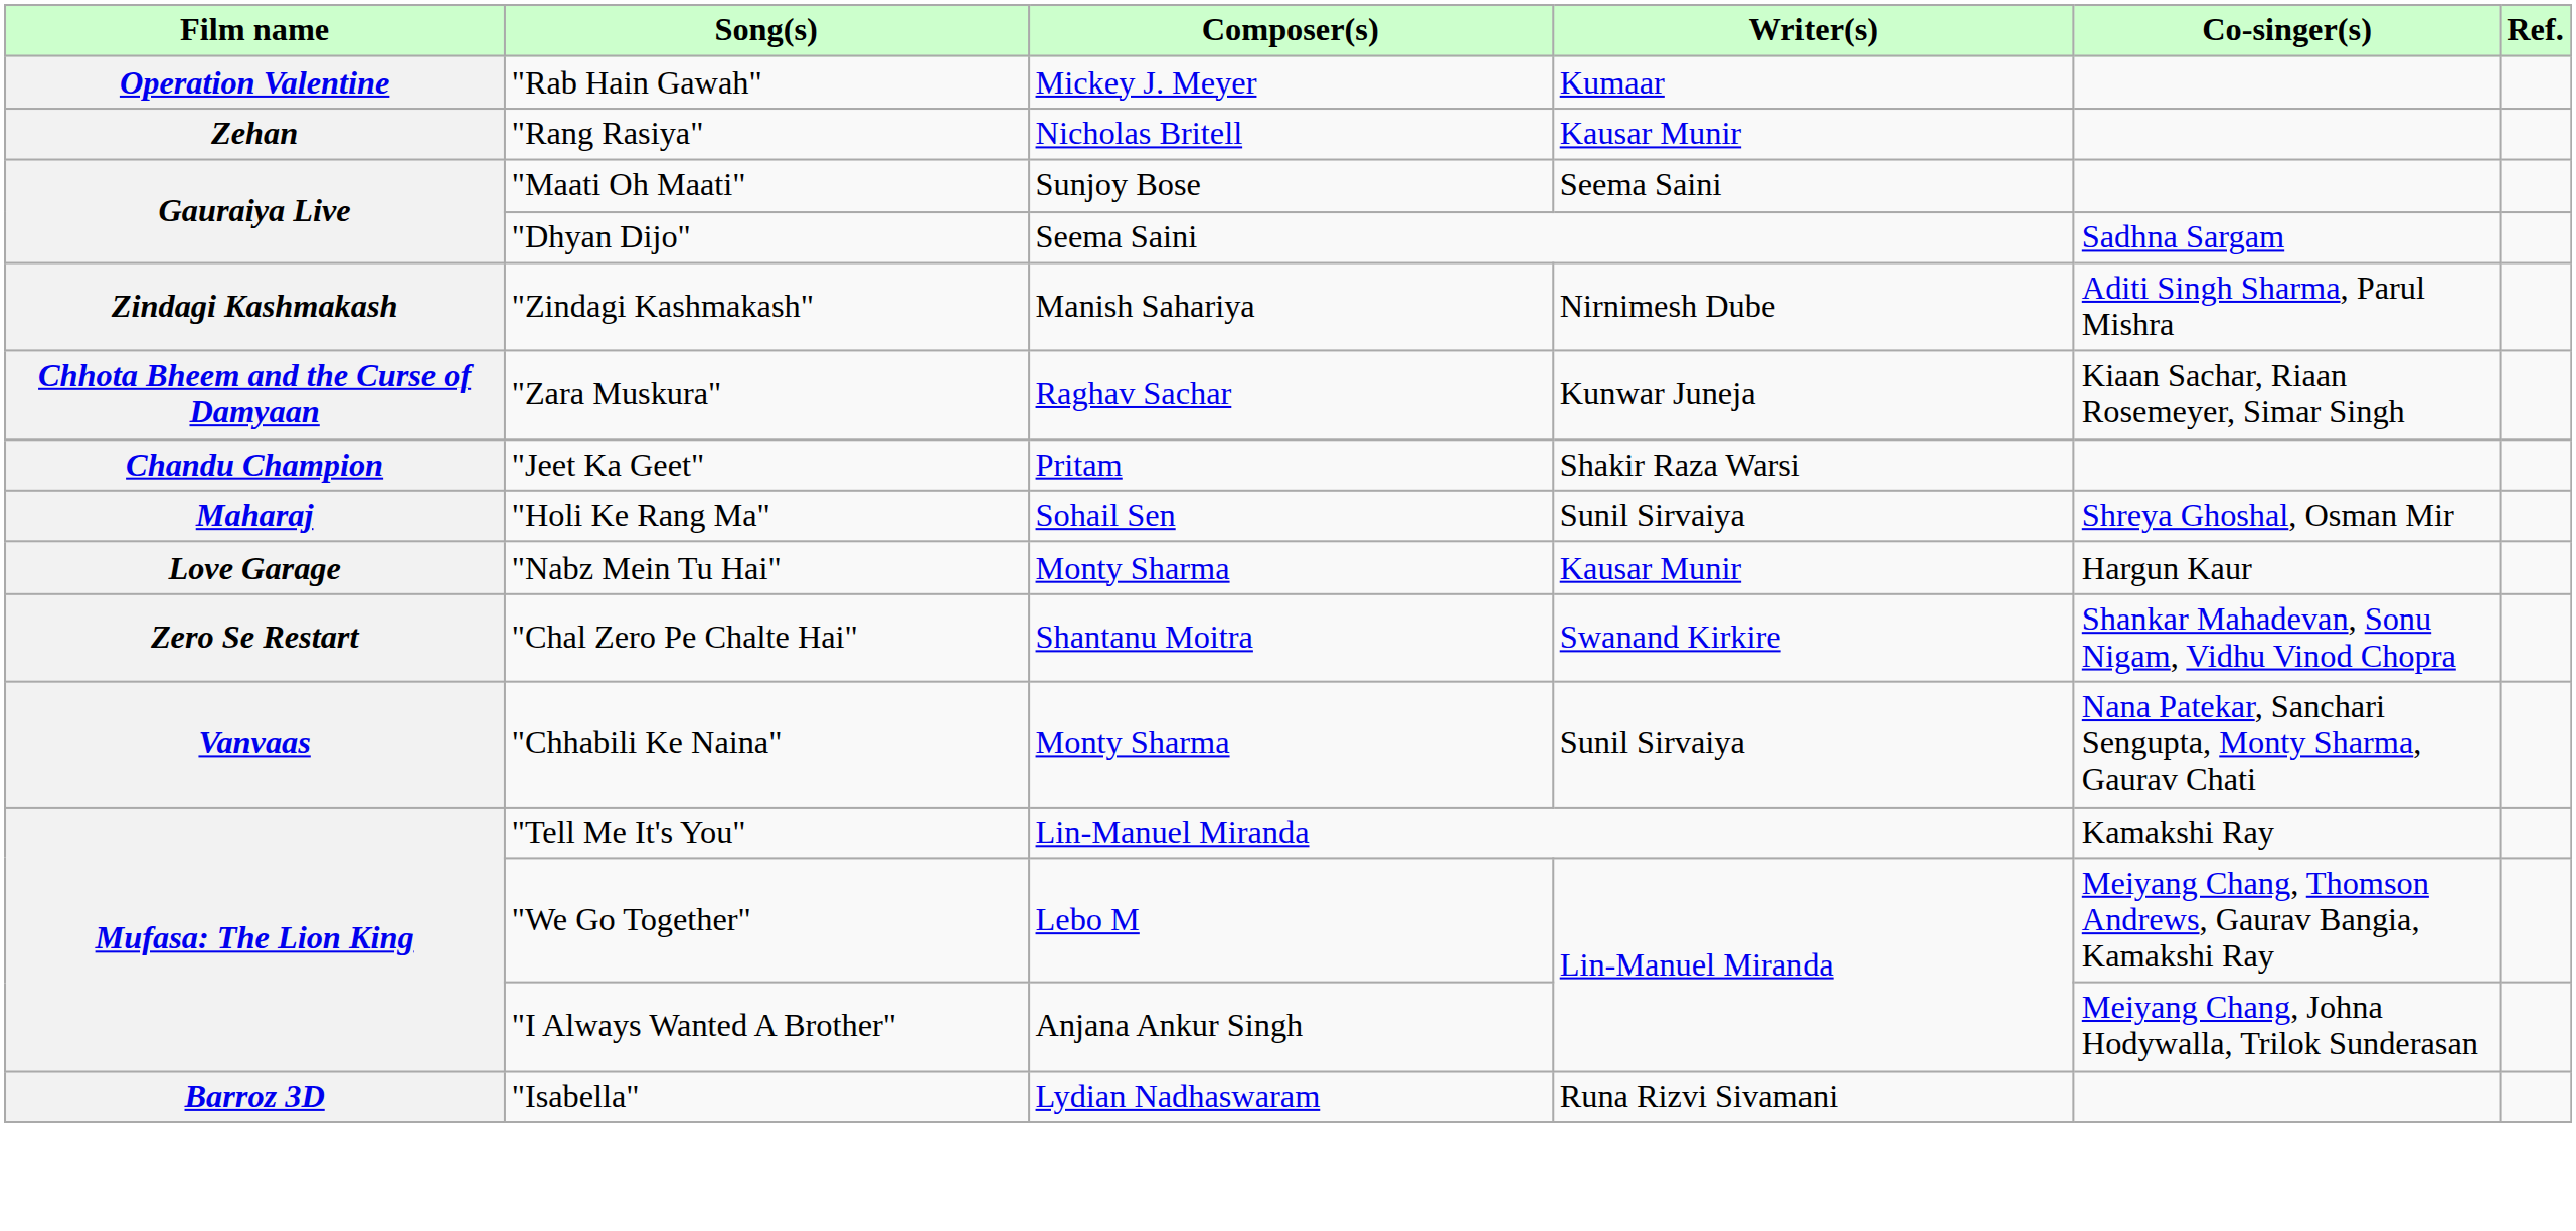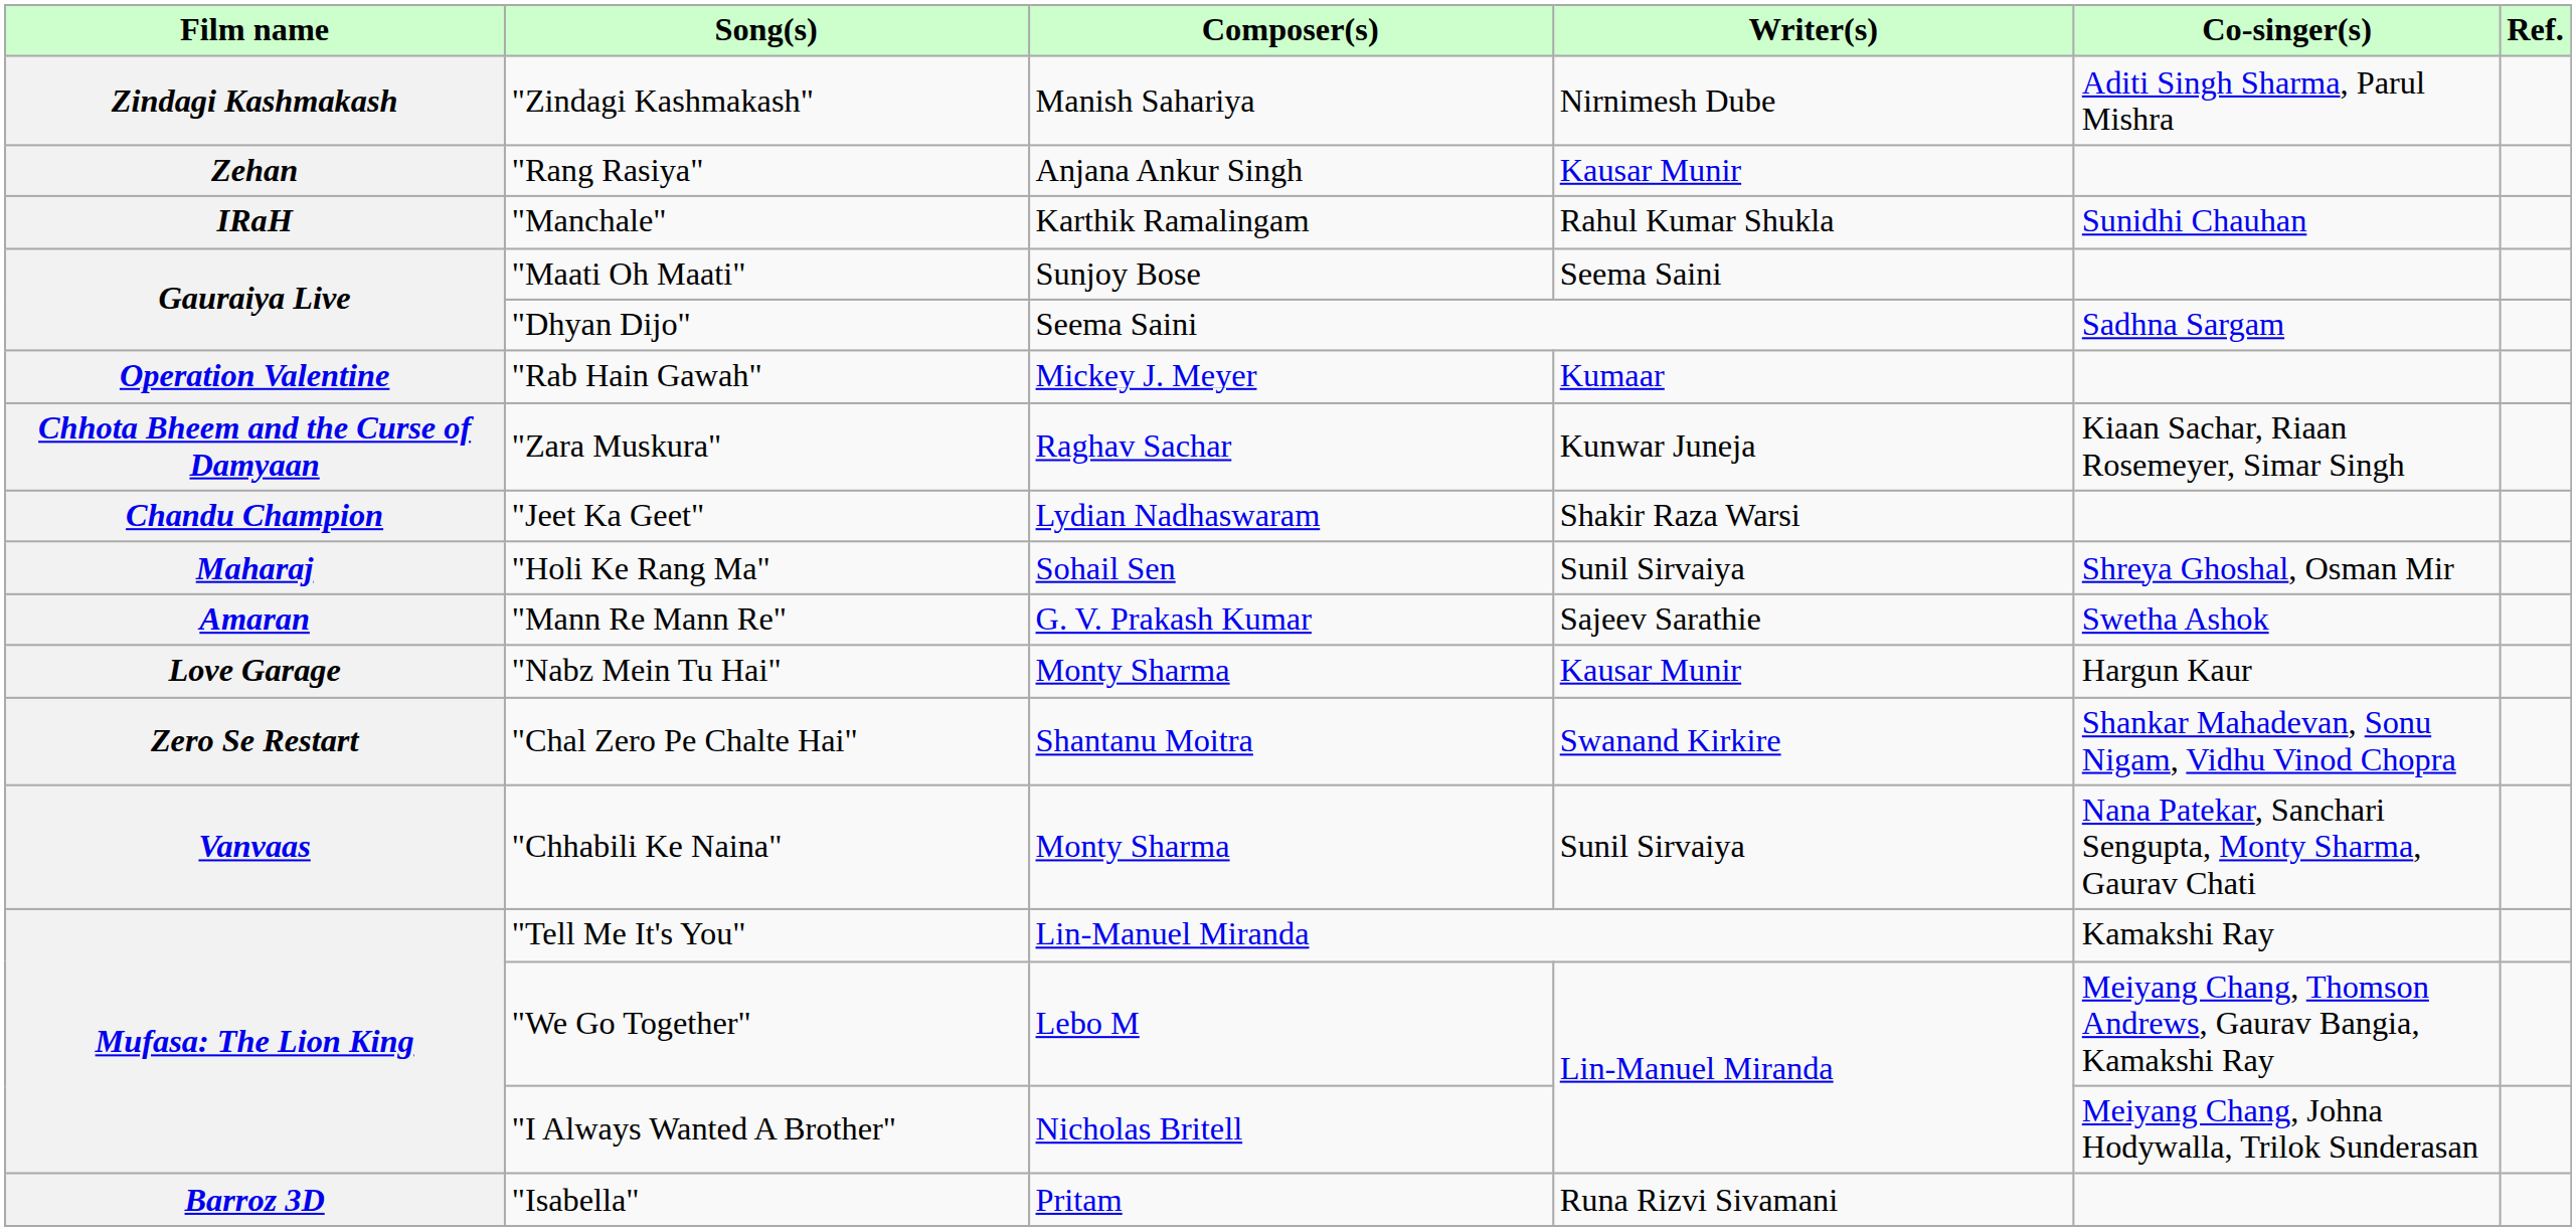 <table class="wikitable plainrowheaders" style="width:100%;" textcolor:#000;">
 <tr style="background:#cfc; text-align:center;">
 <td scope="col" style="width:20%;"><strong>Film name</strong></td>
 <td scope="col" style="width:21%;"><strong>Song(s)</strong></td>
 <td scope="col" style="width:21%;"><strong>Composer(s)</strong></td>
 <td scope="col" style="width:21%;"><strong>Writer(s)</strong></td>
 <td scope="col" style="width:18%;"><strong>Co-singer(s)</strong></td>
 <td scope="col" style="width:1%;"><strong>Ref.</strong></td>
 </tr>
 <tr>
-<th><em><a href='#'>Operation Valentine</a></em></th>
-<td>"Rab Hain Gawah"</td>
-<td><a href='#'>Mickey J. Meyer</a></td>
-<td><a href='#'>Kumaar</a></td>
-<td></td>
+<th><em>Zindagi Kashmakash</em></th>
+<td>"Zindagi Kashmakash"</td>
+<td>Manish Sahariya</td>
+<td>Nirnimesh Dube</td>
+<td><a href='#'>Aditi Singh Sharma</a>, Parul Mishra</td>
 <td></td>
 </tr>
 <tr>
 <th><em>Zehan</em></th>
 <td>"Rang Rasiya"</td>
-<td><a href='#'>Nicholas Britell</a></td>
+<td>Anjana Ankur Singh</td>
 <td><a href='#'>Kausar Munir</a></td>
 <td></td>
+<td></td>
+</tr>
+<tr>
+<th><em>IRaH</em></th>
+<td>"Manchale"</td>
+<td>Karthik Ramalingam</td>
+<td>Rahul Kumar Shukla</td>
+<td><a href='#'>Sunidhi Chauhan</a></td>
 <td></td>
 </tr>
 <tr>
 <th rowspan=2><em>Gauraiya Live</em></th>
 <td>"Maati Oh Maati"</td>
 <td>Sunjoy Bose</td>
 <td>Seema Saini</td>
 <td></td>
 <td></td>
 </tr>
 <tr>
 <td>"Dhyan Dijo"</td>
 <td colspan=2>Seema Saini</td>
 <td><a href='#'>Sadhna Sargam</a></td>
 <td></td>
 </tr>
 <tr>
-<th><em>Zindagi Kashmakash</em></th>
-<td>"Zindagi Kashmakash"</td>
-<td>Manish Sahariya</td>
-<td>Nirnimesh Dube</td>
-<td><a href='#'>Aditi Singh Sharma</a>, Parul Mishra</td>
+<th><em><a href='#'>Operation Valentine</a></em></th>
+<td>"Rab Hain Gawah"</td>
+<td><a href='#'>Mickey J. Meyer</a></td>
+<td><a href='#'>Kumaar</a></td>
+<td></td>
 <td></td>
 </tr>
 <tr>
 <th><em><a href='#'>Chhota Bheem and the Curse of Damyaan</a></em></th>
 <td>"Zara Muskura"</td>
 <td><a href='#'>Raghav Sachar</a></td>
 <td>Kunwar Juneja</td>
 <td>Kiaan Sachar, Riaan Rosemeyer, Simar Singh</td>
 <td></td>
 </tr>
 <tr>
 <th><em><a href='#'>Chandu Champion</a></em></th>
 <td>"Jeet Ka Geet"</td>
-<td><a href='#'>Pritam</a></td>
+<td><a href='#'>Lydian Nadhaswaram</a></td>
 <td>Shakir Raza Warsi</td>
 <td></td>
 <td></td>
 </tr>
 <tr>
 <th><em><a href='#'>Maharaj</a></em></th>
 <td>"Holi Ke Rang Ma"</td>
 <td><a href='#'>Sohail Sen</a></td>
 <td>Sunil Sirvaiya</td>
 <td><a href='#'>Shreya Ghoshal</a>, Osman Mir</td>
+<td></td>
+</tr>
+<tr>
+<th><em><a href='#'>Amaran</a></em></th>
+<td>"Mann Re Mann Re"</td>
+<td><a href='#'>G. V. Prakash Kumar</a></td>
+<td>Sajeev Sarathie</td>
+<td><a href='#'>Swetha Ashok</a></td>
 <td></td>
 </tr>
 <tr>
 <th><em>Love Garage</em></th>
 <td>"Nabz Mein Tu Hai"</td>
 <td><a href='#'>Monty Sharma</a></td>
 <td><a href='#'>Kausar Munir</a></td>
 <td>Hargun Kaur</td>
 <td></td>
 </tr>
 <tr>
 <th><em>Zero Se Restart</em></th>
 <td>"Chal Zero Pe Chalte Hai"</td>
 <td><a href='#'>Shantanu Moitra</a></td>
 <td><a href='#'>Swanand Kirkire</a></td>
 <td><a href='#'>Shankar Mahadevan</a>, <a href='#'>Sonu Nigam</a>, <a href='#'>Vidhu Vinod Chopra</a></td>
 <td></td>
 </tr>
 <tr>
 <th><em><a href='#'>Vanvaas</a></em></th>
 <td>"Chhabili Ke Naina"</td>
 <td><a href='#'>Monty Sharma</a></td>
 <td>Sunil Sirvaiya</td>
 <td><a href='#'>Nana Patekar</a>, Sanchari Sengupta, <a href='#'>Monty Sharma</a>, Gaurav Chati</td>
 <td></td>
 </tr>
 <tr>
 <th rowspan=3><em><a href='#'>Mufasa: The Lion King</a></em></th>
 <td>"Tell Me It's You"</td>
 <td colspan=2><a href='#'>Lin-Manuel Miranda</a></td>
 <td>Kamakshi Ray</td>
 <td></td>
 </tr>
 <tr>
 <td>"We Go Together"</td>
 <td><a href='#'>Lebo M</a></td>
 <td rowspan=2><a href='#'>Lin-Manuel Miranda</a></td>
 <td><a href='#'>Meiyang Chang</a>, <a href='#'>Thomson Andrews</a>, Gaurav Bangia, Kamakshi Ray</td>
 <td></td>
 </tr>
 <tr>
 <td>"I Always Wanted A Brother"</td>
-<td>Anjana Ankur Singh</td>
+<td><a href='#'>Nicholas Britell</a></td>
 <td><a href='#'>Meiyang Chang</a>, Johna Hodywalla, Trilok Sunderasan</td>
 <td></td>
 </tr>
 <tr>
 <th><em><a href='#'>Barroz 3D</a></em></th>
 <td>"Isabella"</td>
-<td><a href='#'>Lydian Nadhaswaram</a></td>
+<td><a href='#'>Pritam</a></td>
 <td>Runa Rizvi Sivamani</td>
 <td></td>
 <td></td>
 </tr>
 <tr>
 </tr>
 </table>
